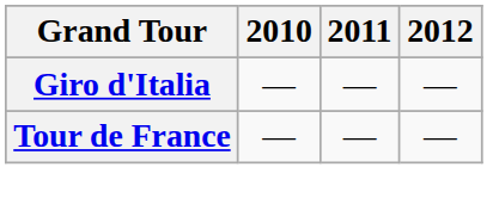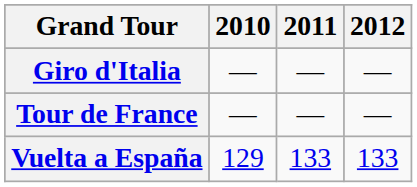 <table class="wikitable plainrowheaders">
 <tr>
 <th>Grand Tour</th>
 <th scope="col">2010</th>
 <th scope="col">2011</th>
 <th scope="col">2012</th>
 </tr>
 <tr style="text-align:center;">
 <th scope="row"> <a href='#'>Giro d'Italia</a></th>
 <td>—</td>
 <td>—</td>
 <td>—</td>
 </tr>
 <tr style="text-align:center;">
 <th scope="row"> <a href='#'>Tour de France</a></th>
 <td>—</td>
 <td>—</td>
 <td>—</td>
 </tr>
+<tr style="text-align:center;">
+<th scope="row"> <a href='#'>Vuelta a España</a></th>
+<td><a href='#'>129</a></td>
+<td><a href='#'>133</a></td>
+<td><a href='#'>133</a></td>
+</tr>
 </table>
